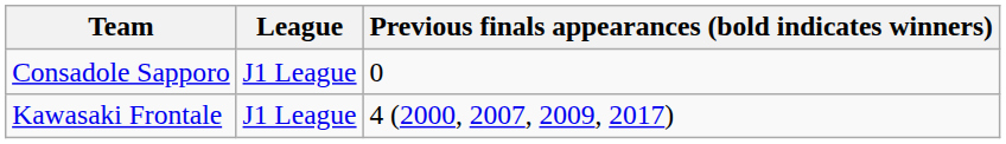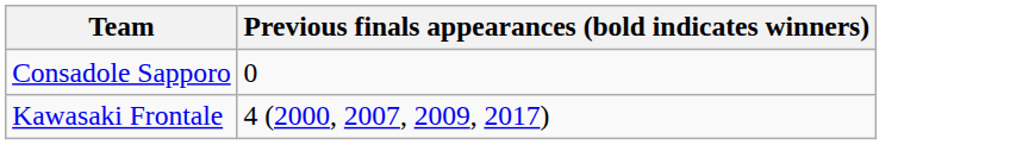 <table class="wikitable">
 <tr>
 <th>Team</th>
-<th>League</th>
 <th>Previous finals appearances (bold indicates winners)</th>
 </tr>
 <tr>
 <td><a href='#'>Consadole Sapporo</a></td>
-<td><a href='#'>J1 League</a></td>
 <td>0</td>
 </tr>
 <tr>
 <td><a href='#'>Kawasaki Frontale</a></td>
-<td><a href='#'>J1 League</a></td>
 <td>4 (<a href='#'>2000</a>, <a href='#'>2007</a>, <a href='#'>2009</a>, <a href='#'>2017</a>)</td>
 </tr>
 </table>
